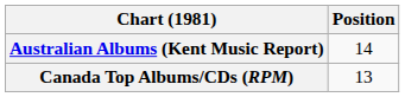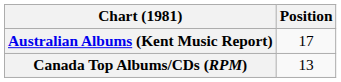 <table class="wikitable plainrowheaders" style="text-align:center">
 <tr>
 <th scope="col">Chart (1981)</th>
 <th scope="col">Position</th>
 </tr>
 <tr>
 <th scope="row"><a href='#'>Australian Albums</a> (Kent Music Report)</th>
-<td>14</td>
+<td>17</td>
 </tr>
 <tr>
 <th scope="row">Canada Top Albums/CDs (<em>RPM</em>)</th>
 <td>13</td>
 </tr>
 </table>
